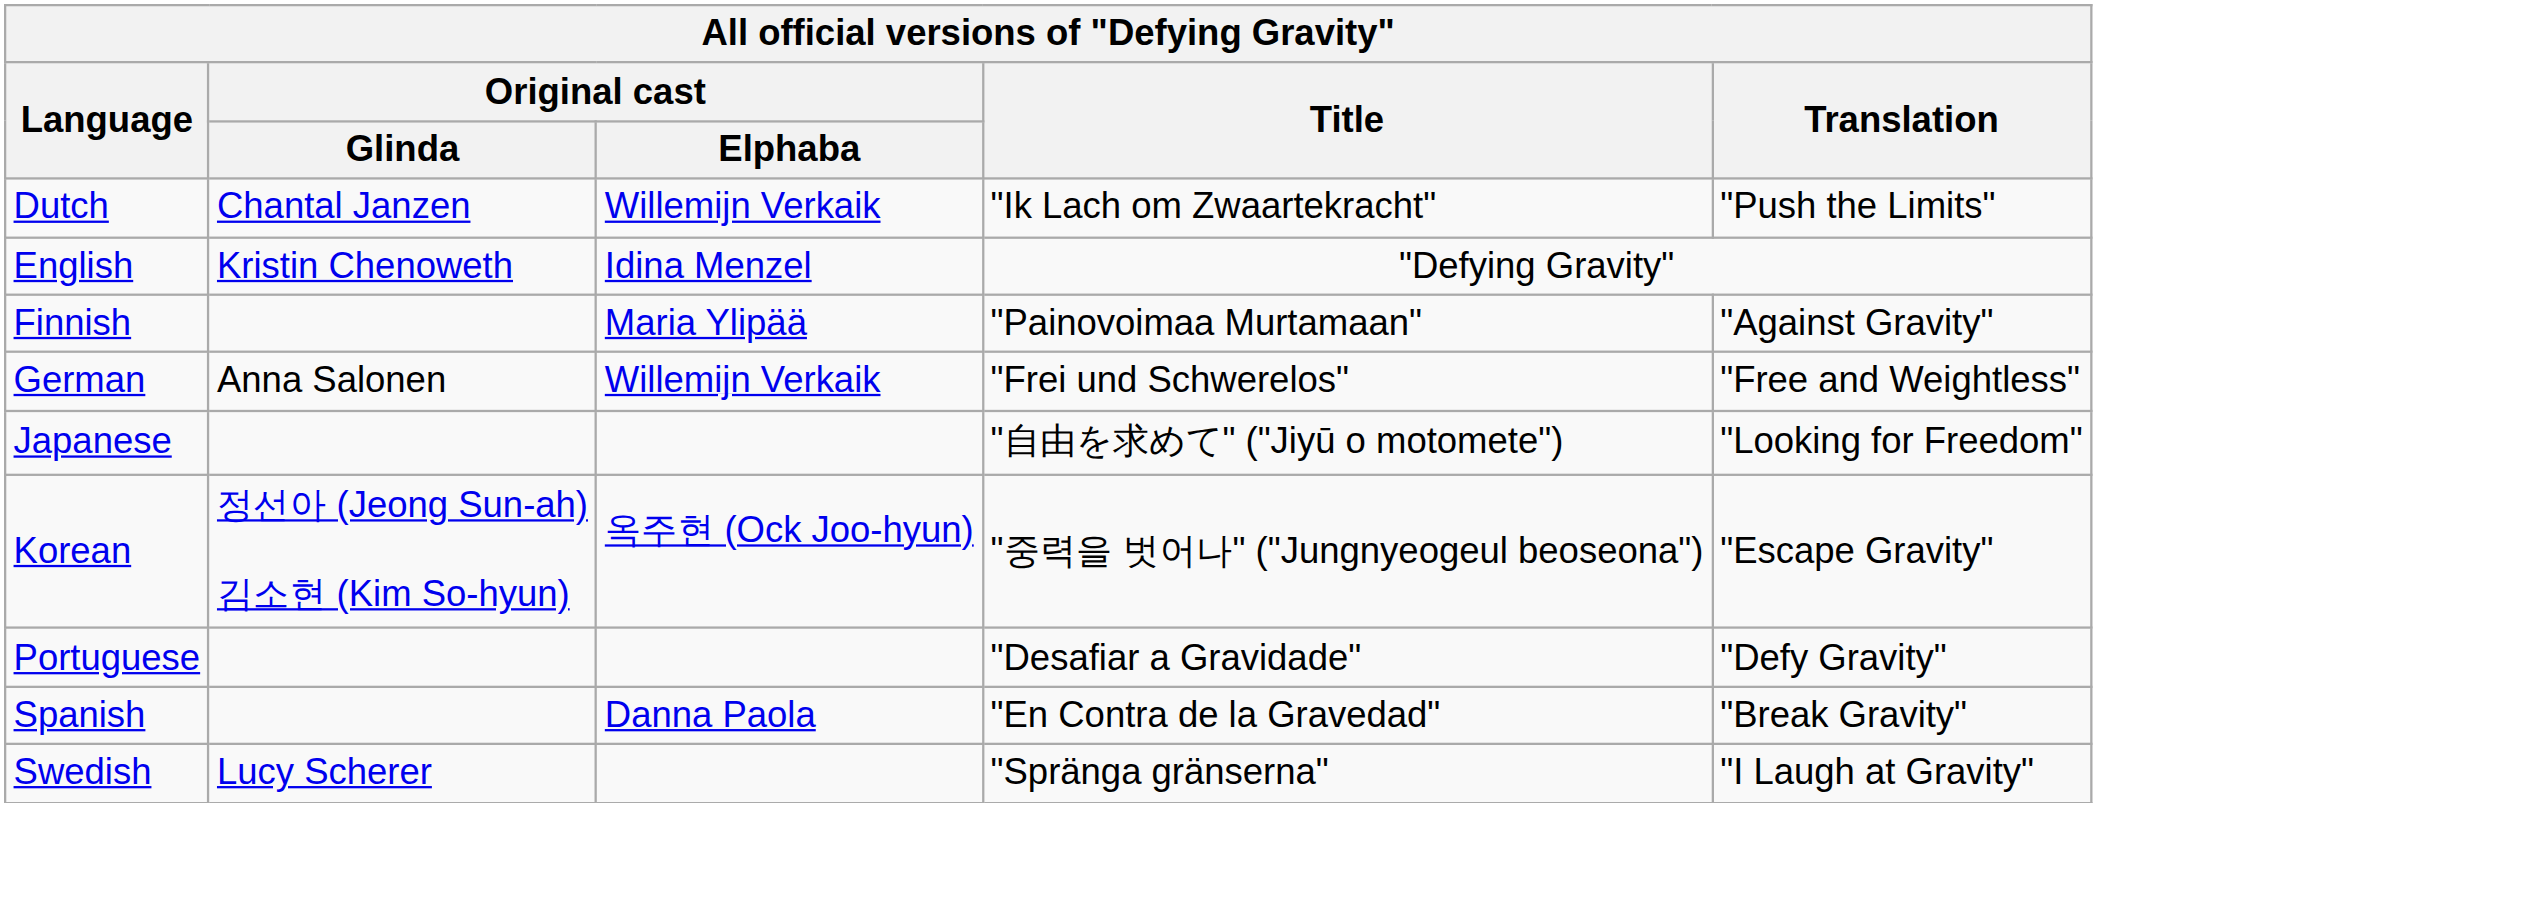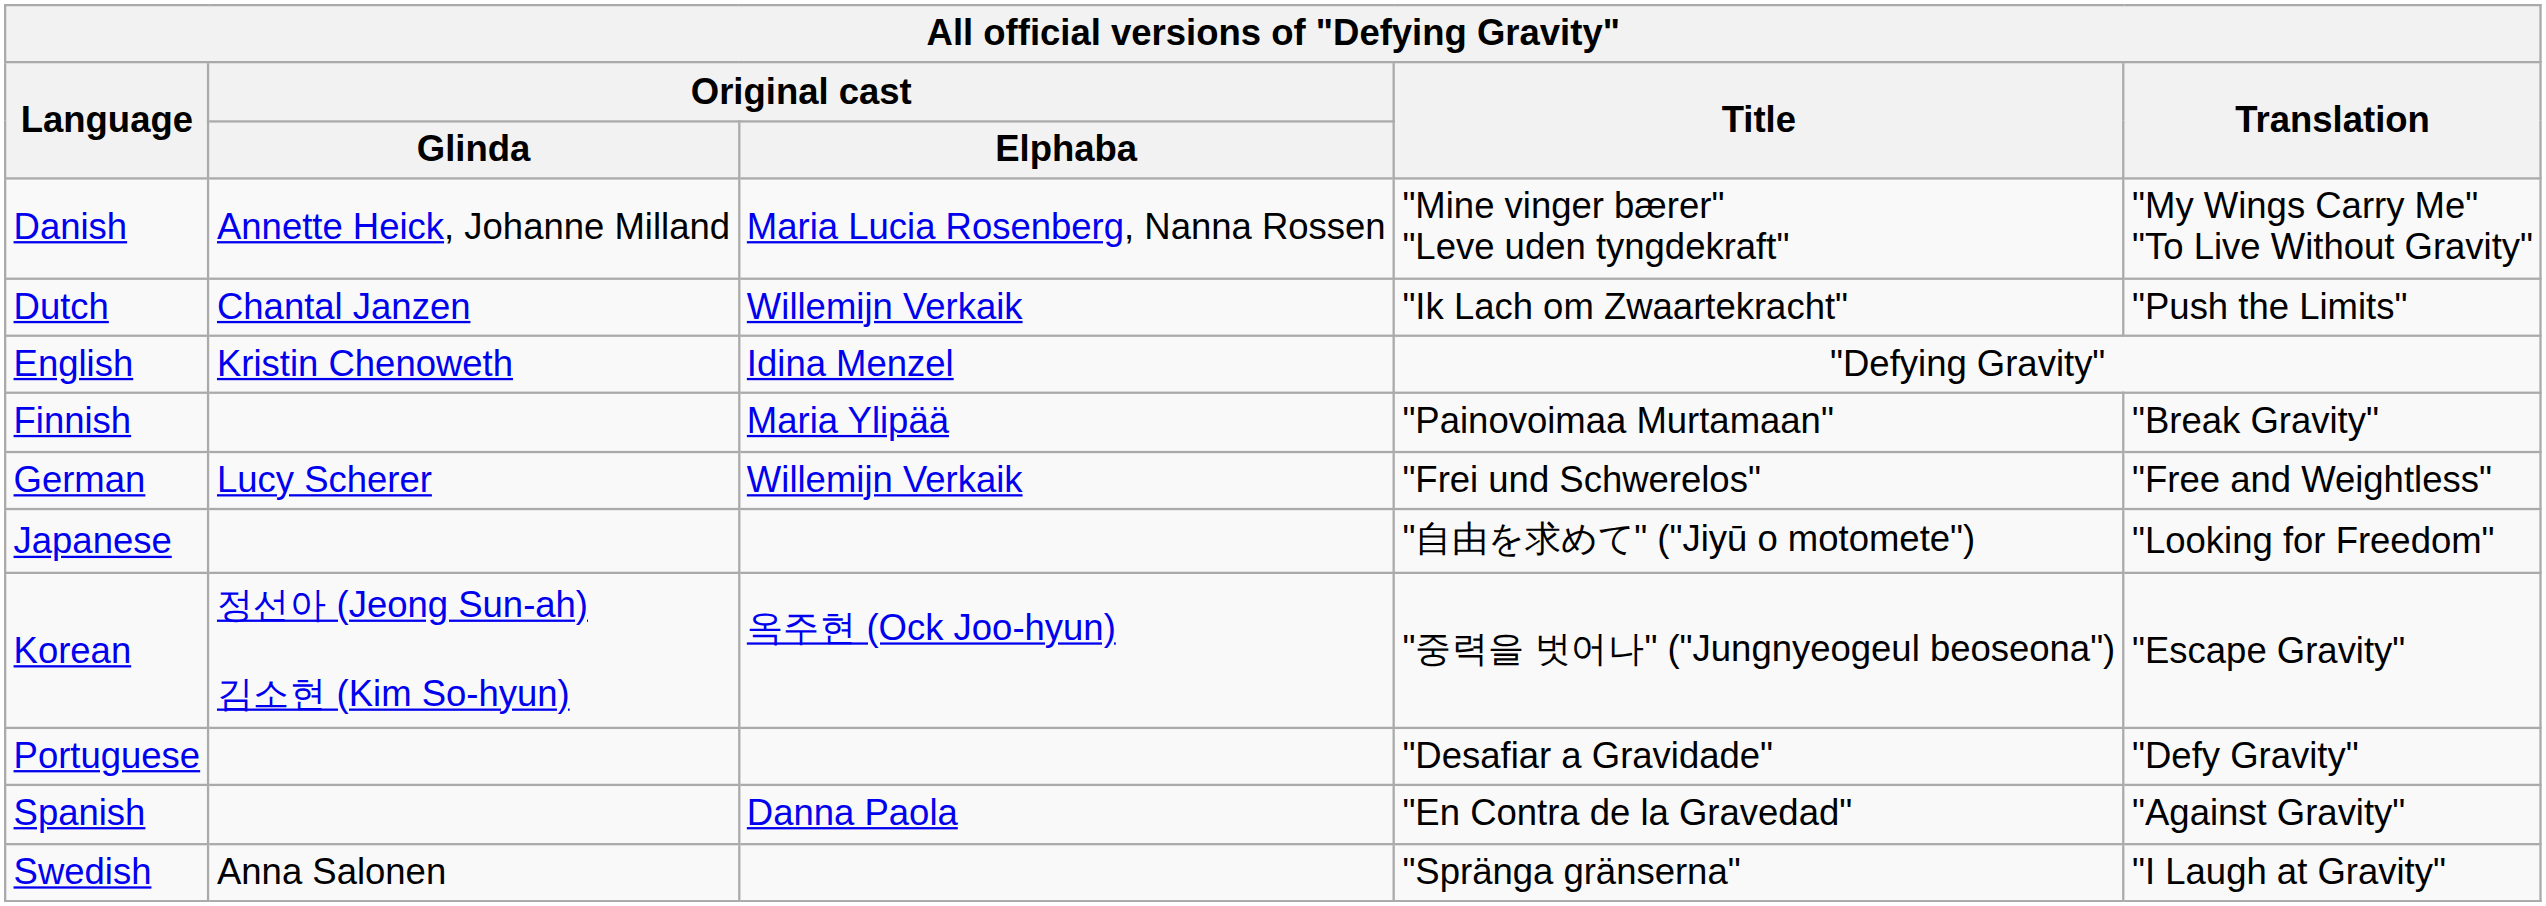 <table class="wikitable collapsible">
 <tr>
 <th colspan="5">All official versions of "Defying Gravity"</th>
 </tr>
 <tr>
 <th rowspan="2">Language</th>
 <th colspan="2">Original cast</th>
 <th rowspan="2">Title</th>
 <th rowspan="2">Translation</th>
 </tr>
 <tr>
 <th>Glinda</th>
 <th>Elphaba</th>
+</tr>
+<tr>
+<td><a href='#'>Danish</a></td>
+<td><a href='#'>Annette Heick</a>, Johanne Milland</td>
+<td><a href='#'>Maria Lucia Rosenberg</a>, Nanna Rossen</td>
+<td>"Mine vinger bærer"<br>"Leve uden tyngdekraft"</td>
+<td>"My Wings Carry Me"<br>"To Live Without Gravity"</td>
 </tr>
 <tr>
 <td><a href='#'>Dutch</a></td>
 <td><a href='#'>Chantal Janzen</a></td>
 <td><a href='#'>Willemijn Verkaik</a></td>
 <td>"Ik Lach om Zwaartekracht"</td>
 <td>"Push the Limits"</td>
 </tr>
 <tr>
 <td><a href='#'>English</a></td>
 <td><a href='#'>Kristin Chenoweth</a></td>
 <td><a href='#'>Idina Menzel</a></td>
 <td colspan="2" align="center">"Defying Gravity"</td>
 </tr>
 <tr>
 <td><a href='#'>Finnish</a></td>
 <td></td>
 <td><a href='#'>Maria Ylipää</a></td>
 <td>"Painovoimaa Murtamaan"</td>
-<td>"Against Gravity"</td>
+<td>"Break Gravity"</td>
 </tr>
 <tr>
 <td><a href='#'>German</a></td>
-<td>Anna Salonen</td>
+<td><a href='#'>Lucy Scherer</a></td>
 <td><a href='#'>Willemijn Verkaik</a></td>
 <td>"Frei und Schwerelos"</td>
 <td>"Free and Weightless"</td>
 </tr>
 <tr>
 <td><a href='#'>Japanese</a></td>
 <td></td>
 <td></td>
 <td>"自由を求めて" ("Jiyū o motomete")</td>
 <td>"Looking for Freedom"</td>
 </tr>
 <tr>
 <td><a href='#'>Korean</a></td>
 <td><a href='#'>정선아 (Jeong Sun-ah)</a><br><br><a href='#'>김소현 (Kim So-hyun)</a></td>
 <td><a href='#'>옥주현 (Ock Joo-hyun)</a><br><br></td>
 <td align="center">"중력을 벗어나" ("Jungnyeogeul beoseona")</td>
 <td>"Escape Gravity"</td>
 </tr>
 <tr>
 <td><a href='#'>Portuguese</a></td>
 <td></td>
 <td></td>
 <td>"Desafiar a Gravidade"</td>
 <td>"Defy Gravity"</td>
 </tr>
 <tr>
 <td><a href='#'>Spanish</a></td>
 <td></td>
 <td><a href='#'>Danna Paola</a></td>
 <td>"En Contra de la Gravedad"</td>
-<td>"Break Gravity"</td>
+<td>"Against Gravity"</td>
 </tr>
 <tr>
 <td><a href='#'>Swedish</a></td>
-<td><a href='#'>Lucy Scherer</a></td>
+<td>Anna Salonen</td>
 <td></td>
 <td>"Spränga gränserna"</td>
 <td>"I Laugh at Gravity"</td>
 </tr>
 </table>
